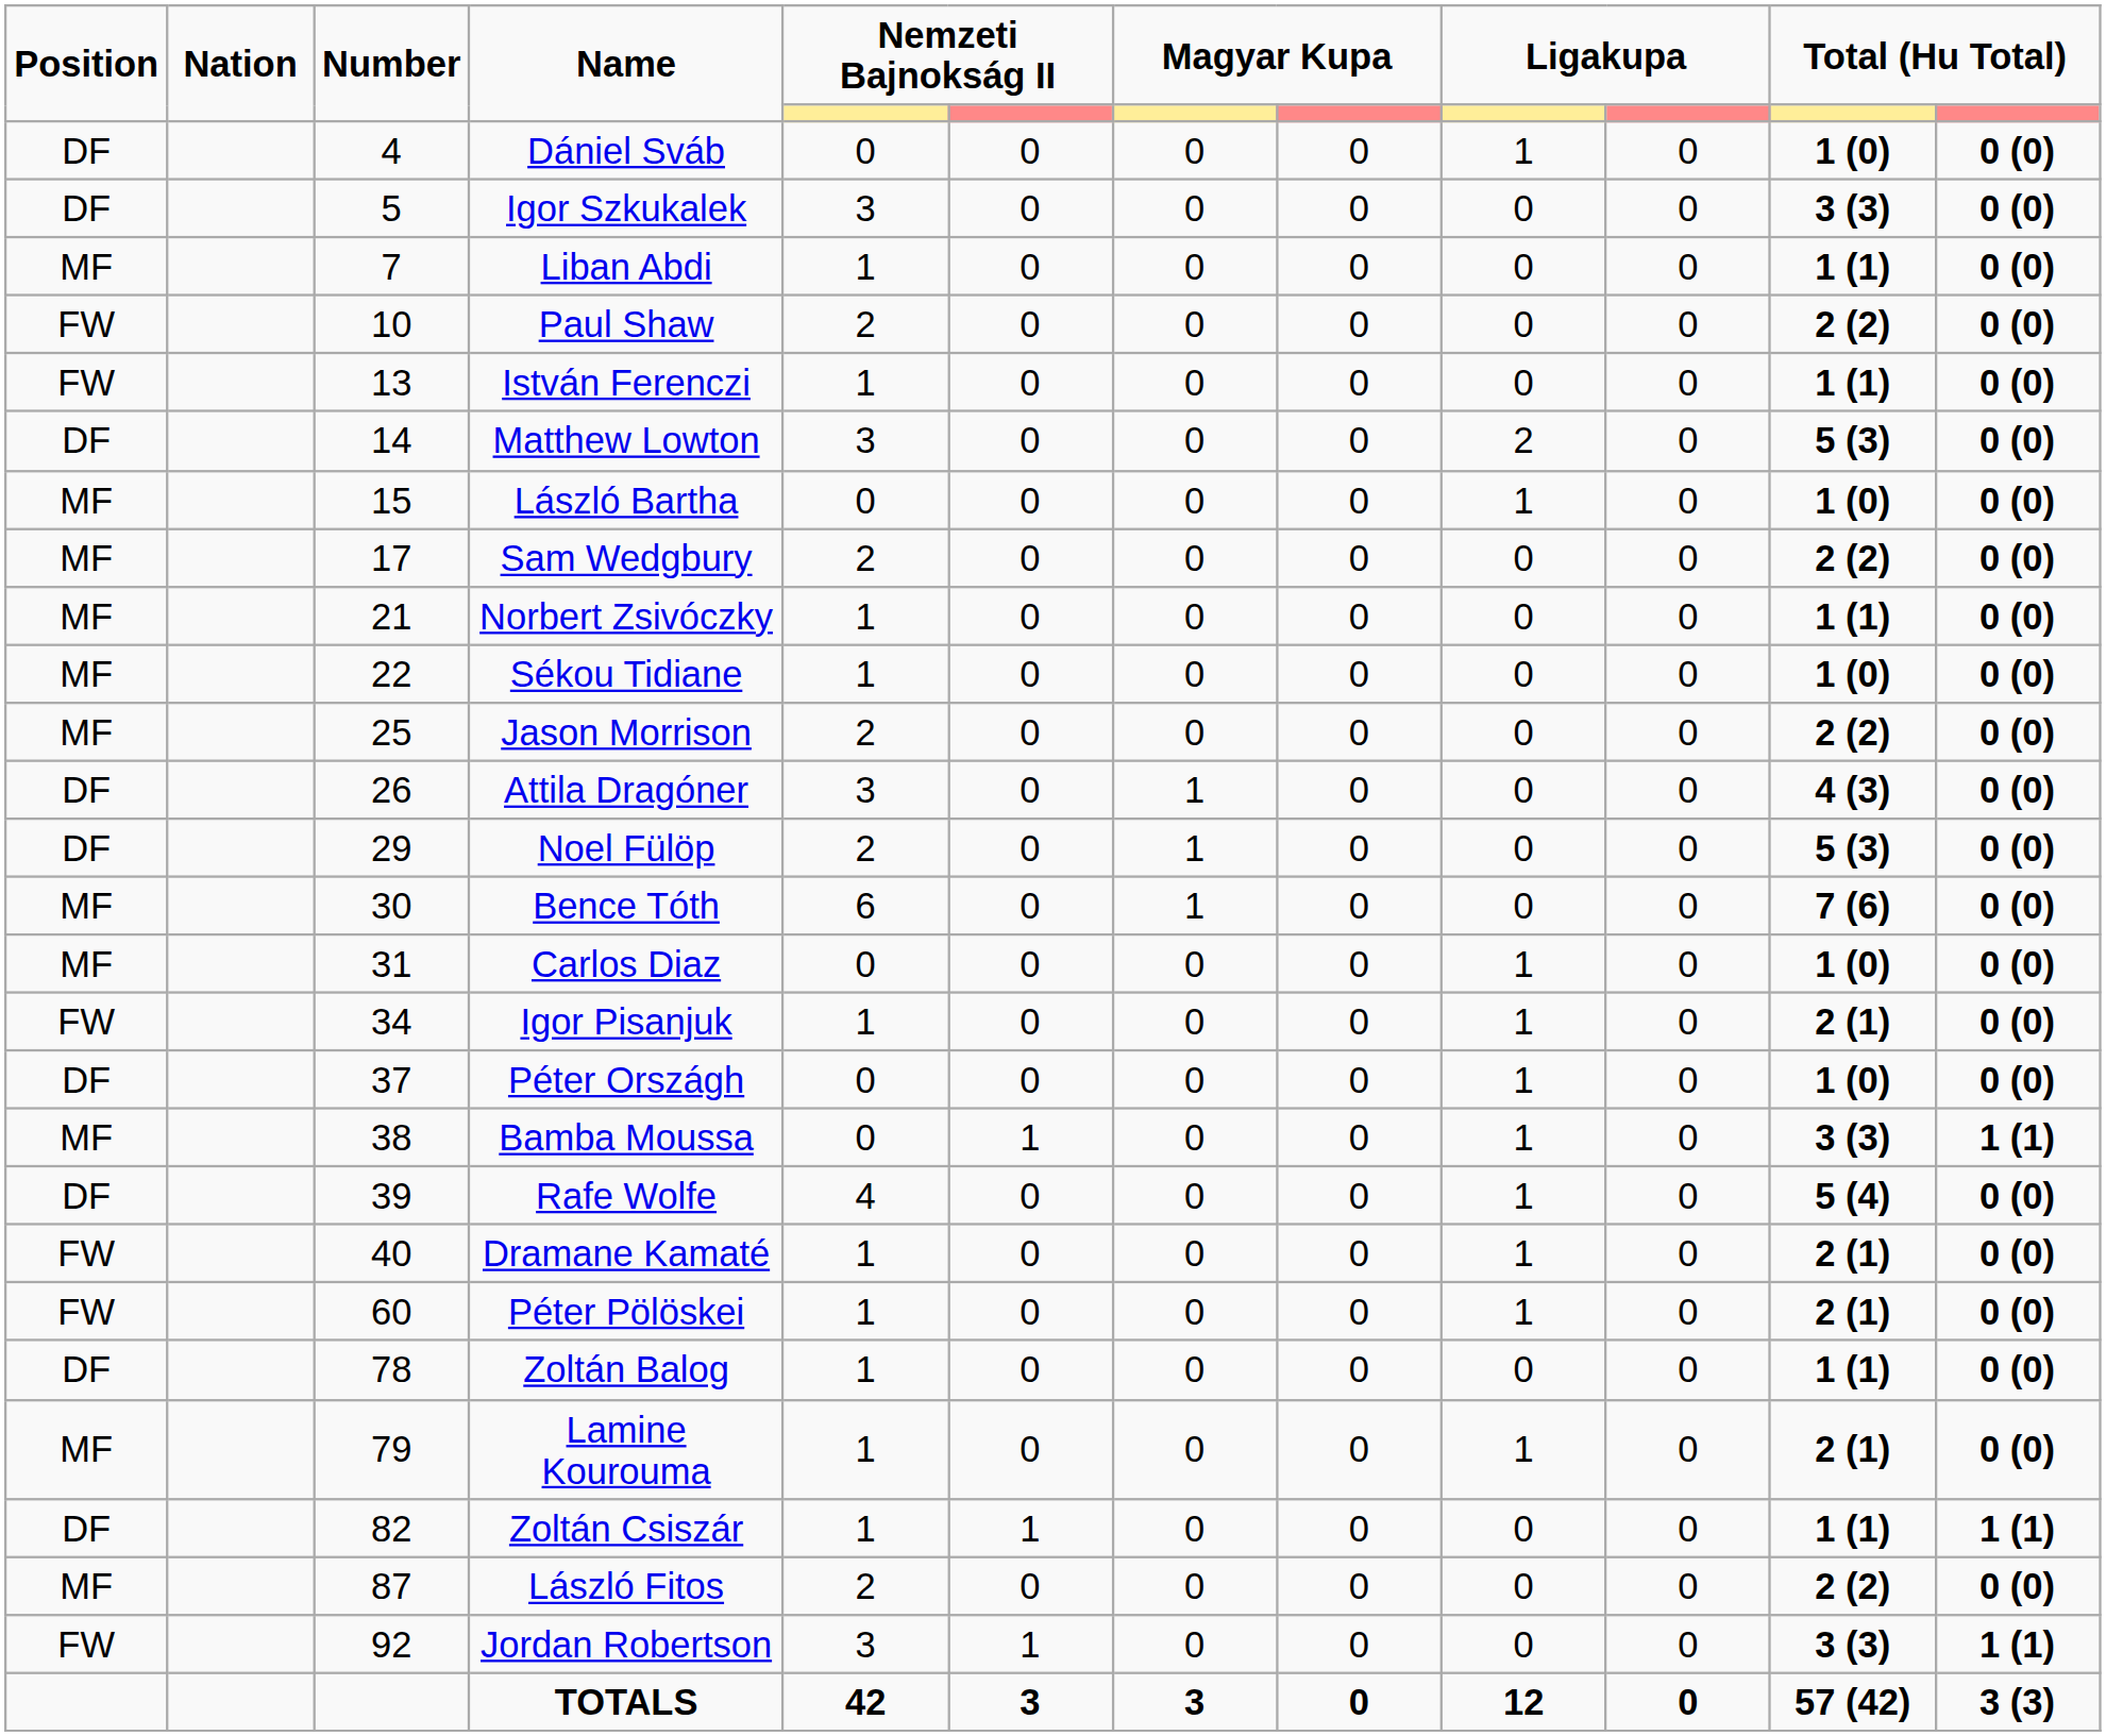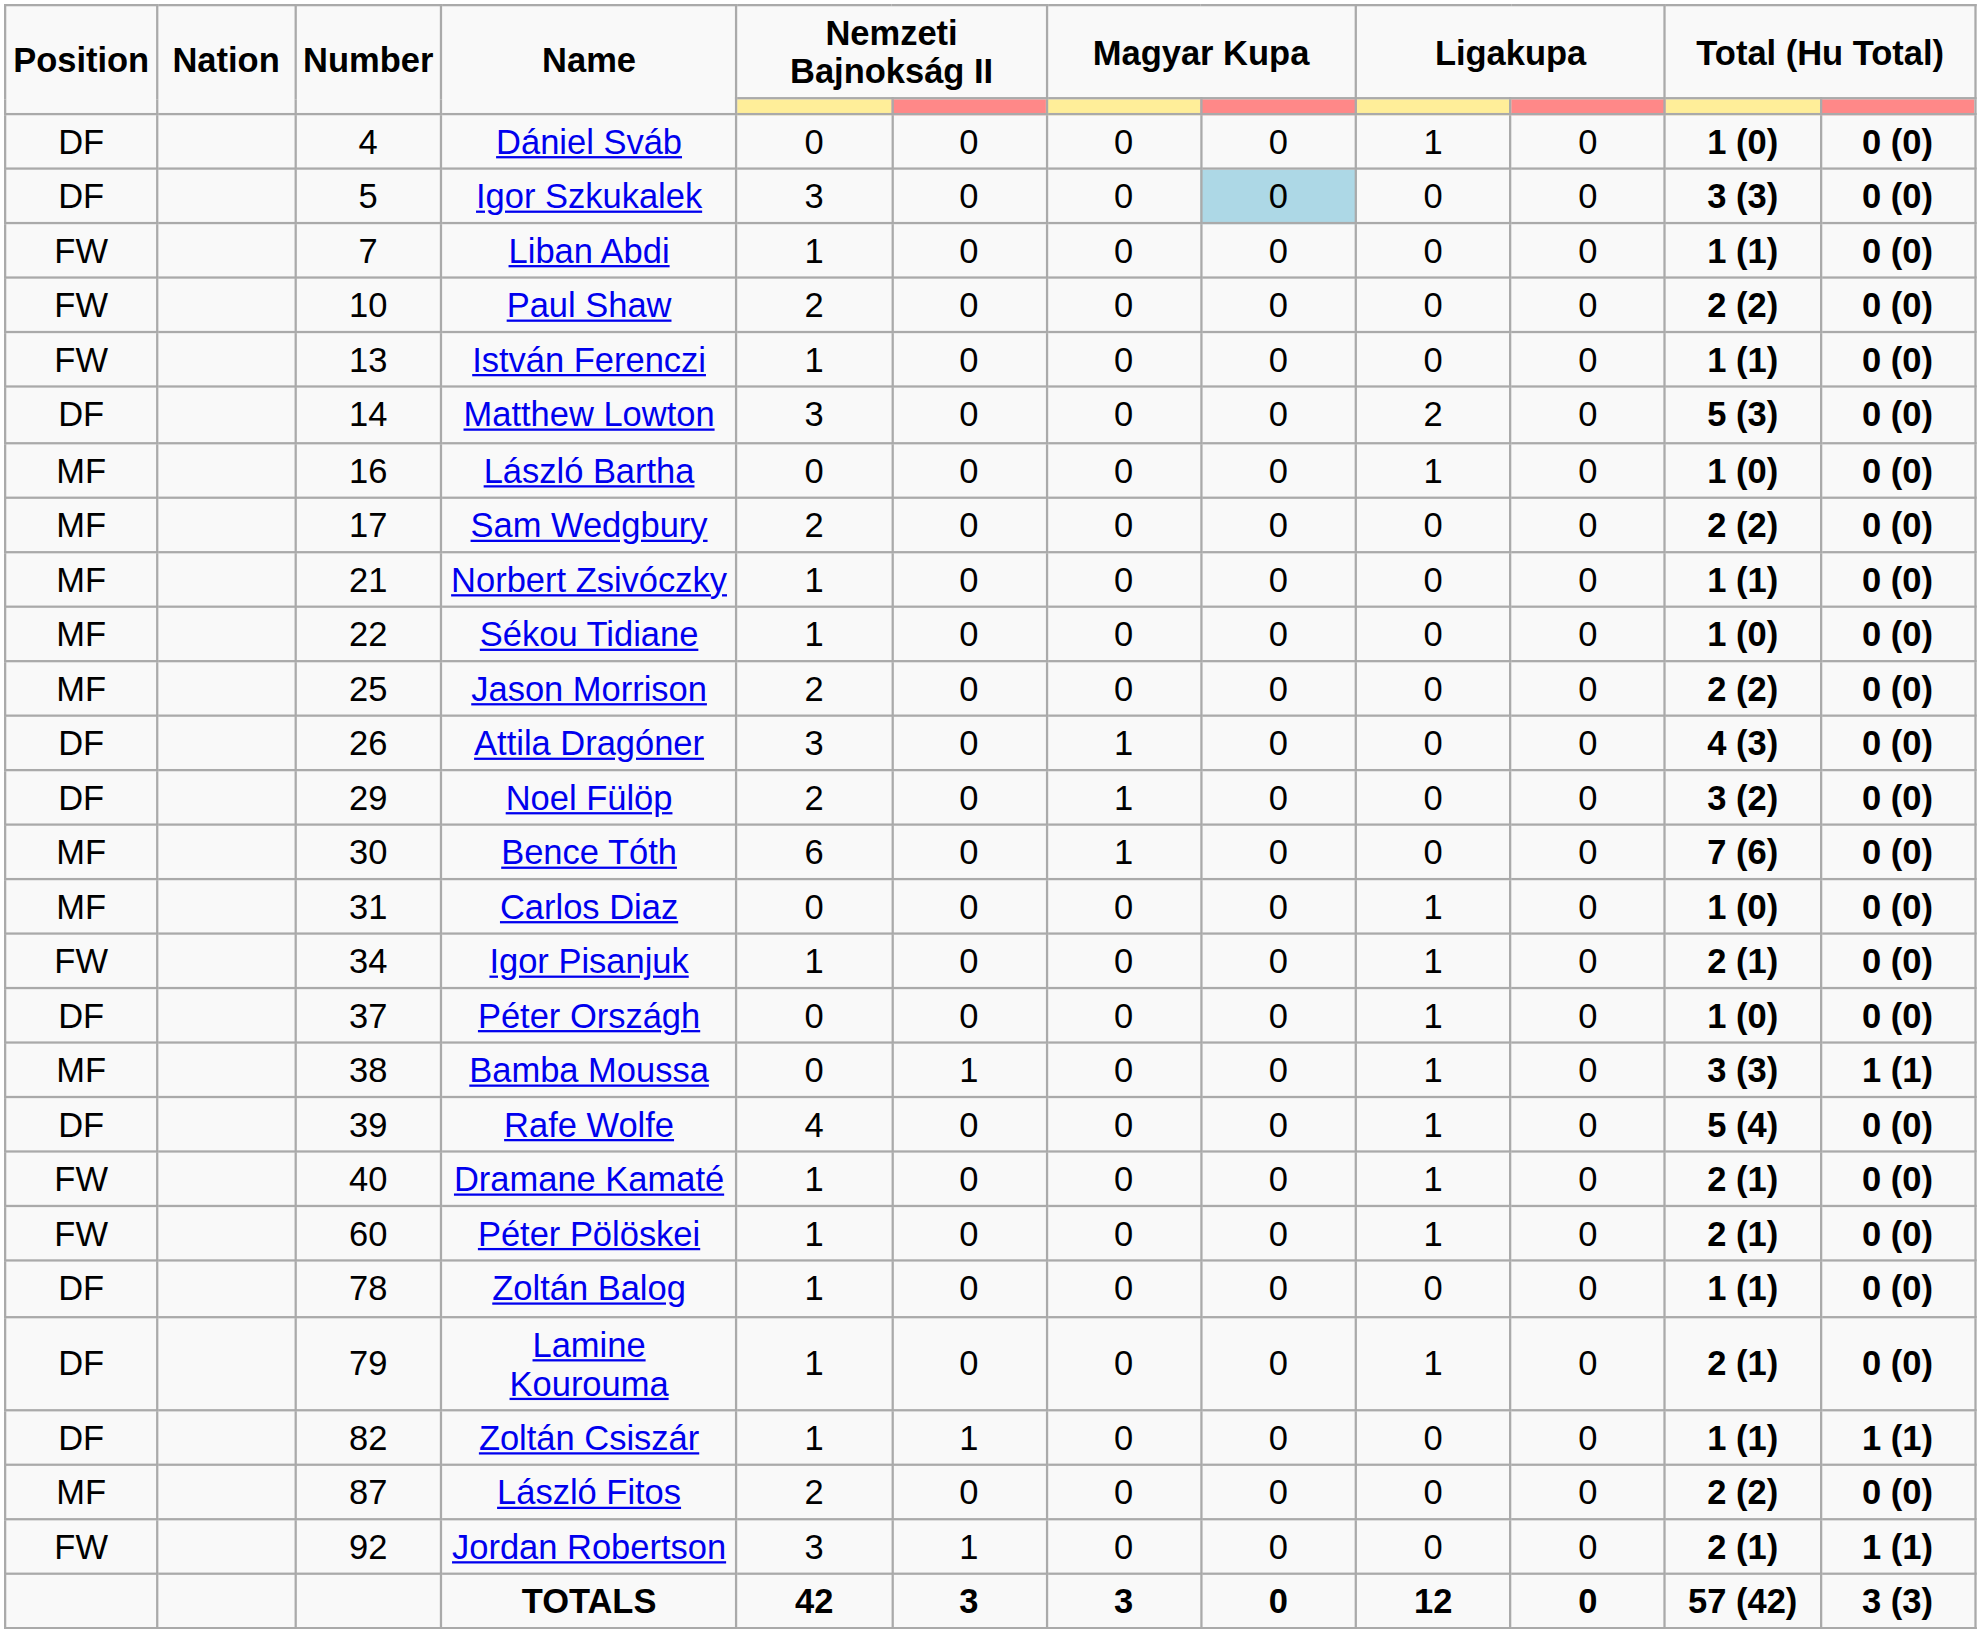 <table class="wikitable" style="font-size: 95%; text-align: center;">
 <tr>
 <td rowspan="2" width="5%" align="center"><strong>Position</strong></td>
 <td rowspan="2" width="7%" align="center"><strong>Nation</strong></td>
 <td rowspan="2" width="5%" align="center"><strong>Number</strong></td>
 <td rowspan="2" width="15%" align="center"><strong>Name</strong></td>
 <td colspan="2" align="center"><strong>Nemzeti Bajnokság II</strong></td>
 <td colspan="2" align="center"><strong>Magyar Kupa</strong></td>
 <td colspan="2" align="center"><strong>Ligakupa</strong></td>
 <td colspan="2" align="center"><strong>Total (Hu Total)</strong></td>
 </tr>
 <tr>
 <th width=60 style="background: #FFEE99"></th>
 <th width=60 style="background: #FF8888"></th>
 <th width=60 style="background: #FFEE99"></th>
 <th width=60 style="background: #FF8888"></th>
 <th width=60 style="background: #FFEE99"></th>
 <th width=60 style="background: #FF8888"></th>
 <th width=60 style="background: #FFEE99"></th>
 <th width=60 style="background: #FF8888"></th>
 </tr>
 <tr>
 <td>DF</td>
 <td></td>
 <td>4</td>
 <td><a href='#'>Dániel Sváb</a></td>
 <td>0</td>
 <td>0</td>
 <td>0</td>
 <td>0</td>
 <td>1</td>
 <td>0</td>
 <td><strong>1 (0)</strong></td>
 <td><strong>0 (0)</strong></td>
 </tr>
 <tr>
 <td>DF</td>
 <td></td>
 <td>5</td>
 <td><a href='#'>Igor Szkukalek</a></td>
 <td>3</td>
 <td>0</td>
 <td>0</td>
-<td>0</td>
+<td style="background: lightblue;">0</td>
 <td>0</td>
 <td>0</td>
 <td><strong>3 (3)</strong></td>
 <td><strong>0 (0)</strong></td>
 </tr>
 <tr>
-<td>MF</td>
+<td>FW</td>
 <td></td>
 <td>7</td>
 <td><a href='#'>Liban Abdi</a></td>
 <td>1</td>
 <td>0</td>
 <td>0</td>
 <td>0</td>
 <td>0</td>
 <td>0</td>
 <td><strong>1 (1)</strong></td>
 <td><strong>0 (0)</strong></td>
 </tr>
 <tr>
 <td>FW</td>
 <td></td>
 <td>10</td>
 <td><a href='#'>Paul Shaw</a></td>
 <td>2</td>
 <td>0</td>
 <td>0</td>
 <td>0</td>
 <td>0</td>
 <td>0</td>
 <td><strong>2 (2)</strong></td>
 <td><strong>0 (0)</strong></td>
 </tr>
 <tr>
 <td>FW</td>
 <td></td>
 <td>13</td>
 <td><a href='#'>István Ferenczi</a></td>
 <td>1</td>
 <td>0</td>
 <td>0</td>
 <td>0</td>
 <td>0</td>
 <td>0</td>
 <td><strong>1 (1)</strong></td>
 <td><strong>0 (0)</strong></td>
 </tr>
 <tr>
 <td>DF</td>
 <td></td>
 <td>14</td>
 <td><a href='#'>Matthew Lowton</a></td>
 <td>3</td>
 <td>0</td>
 <td>0</td>
 <td>0</td>
 <td>2</td>
 <td>0</td>
 <td><strong>5 (3)</strong></td>
 <td><strong>0 (0)</strong></td>
 </tr>
 <tr>
 <td>MF</td>
 <td></td>
-<td>15</td>
+<td>16</td>
 <td><a href='#'>László Bartha</a></td>
 <td>0</td>
 <td>0</td>
 <td>0</td>
 <td>0</td>
 <td>1</td>
 <td>0</td>
 <td><strong>1 (0)</strong></td>
 <td><strong>0 (0)</strong></td>
 </tr>
 <tr>
 <td>MF</td>
 <td></td>
 <td>17</td>
 <td><a href='#'>Sam Wedgbury</a></td>
 <td>2</td>
 <td>0</td>
 <td>0</td>
 <td>0</td>
 <td>0</td>
 <td>0</td>
 <td><strong>2 (2)</strong></td>
 <td><strong>0 (0)</strong></td>
 </tr>
 <tr>
 <td>MF</td>
 <td></td>
 <td>21</td>
 <td><a href='#'>Norbert Zsivóczky</a></td>
 <td>1</td>
 <td>0</td>
 <td>0</td>
 <td>0</td>
 <td>0</td>
 <td>0</td>
 <td><strong>1 (1)</strong></td>
 <td><strong>0 (0)</strong></td>
 </tr>
 <tr>
 <td>MF</td>
 <td></td>
 <td>22</td>
 <td><a href='#'>Sékou Tidiane</a></td>
 <td>1</td>
 <td>0</td>
 <td>0</td>
 <td>0</td>
 <td>0</td>
 <td>0</td>
 <td><strong>1 (0)</strong></td>
 <td><strong>0 (0)</strong></td>
 </tr>
 <tr>
 <td>MF</td>
 <td></td>
 <td>25</td>
 <td><a href='#'>Jason Morrison</a></td>
 <td>2</td>
 <td>0</td>
 <td>0</td>
 <td>0</td>
 <td>0</td>
 <td>0</td>
 <td><strong>2 (2)</strong></td>
 <td><strong>0 (0)</strong></td>
 </tr>
 <tr>
 <td>DF</td>
 <td></td>
 <td>26</td>
 <td><a href='#'>Attila Dragóner</a></td>
 <td>3</td>
 <td>0</td>
 <td>1</td>
 <td>0</td>
 <td>0</td>
 <td>0</td>
 <td><strong>4 (3)</strong></td>
 <td><strong>0 (0)</strong></td>
 </tr>
 <tr>
 <td>DF</td>
 <td></td>
 <td>29</td>
 <td><a href='#'>Noel Fülöp</a></td>
 <td>2</td>
 <td>0</td>
 <td>1</td>
 <td>0</td>
 <td>0</td>
 <td>0</td>
-<td><strong>5 (3)</strong></td>
+<td><strong>3 (2)</strong></td>
 <td><strong>0 (0)</strong></td>
 </tr>
 <tr>
 <td>MF</td>
 <td></td>
 <td>30</td>
 <td><a href='#'>Bence Tóth</a></td>
 <td>6</td>
 <td>0</td>
 <td>1</td>
 <td>0</td>
 <td>0</td>
 <td>0</td>
 <td><strong>7 (6)</strong></td>
 <td><strong>0 (0)</strong></td>
 </tr>
 <tr>
 <td>MF</td>
 <td></td>
 <td>31</td>
 <td><a href='#'>Carlos Diaz</a></td>
 <td>0</td>
 <td>0</td>
 <td>0</td>
 <td>0</td>
 <td>1</td>
 <td>0</td>
 <td><strong>1 (0)</strong></td>
 <td><strong>0 (0)</strong></td>
 </tr>
 <tr>
 <td>FW</td>
 <td></td>
 <td>34</td>
 <td><a href='#'>Igor Pisanjuk</a></td>
 <td>1</td>
 <td>0</td>
 <td>0</td>
 <td>0</td>
 <td>1</td>
 <td>0</td>
 <td><strong>2 (1)</strong></td>
 <td><strong>0 (0)</strong></td>
 </tr>
 <tr>
 <td>DF</td>
 <td></td>
 <td>37</td>
 <td><a href='#'>Péter Országh</a></td>
 <td>0</td>
 <td>0</td>
 <td>0</td>
 <td>0</td>
 <td>1</td>
 <td>0</td>
 <td><strong>1 (0)</strong></td>
 <td><strong>0 (0)</strong></td>
 </tr>
 <tr>
 <td>MF</td>
 <td></td>
 <td>38</td>
 <td><a href='#'>Bamba Moussa</a></td>
 <td>0</td>
 <td>1</td>
 <td>0</td>
 <td>0</td>
 <td>1</td>
 <td>0</td>
 <td><strong>3 (3)</strong></td>
 <td><strong>1 (1)</strong></td>
 </tr>
 <tr>
 <td>DF</td>
 <td></td>
 <td>39</td>
 <td><a href='#'>Rafe Wolfe</a></td>
 <td>4</td>
 <td>0</td>
 <td>0</td>
 <td>0</td>
 <td>1</td>
 <td>0</td>
 <td><strong>5 (4)</strong></td>
 <td><strong>0 (0)</strong></td>
 </tr>
 <tr>
 <td>FW</td>
 <td></td>
 <td>40</td>
 <td><a href='#'>Dramane Kamaté</a></td>
 <td>1</td>
 <td>0</td>
 <td>0</td>
 <td>0</td>
 <td>1</td>
 <td>0</td>
 <td><strong>2 (1)</strong></td>
 <td><strong>0 (0)</strong></td>
 </tr>
 <tr>
 <td>FW</td>
 <td></td>
 <td>60</td>
 <td><a href='#'>Péter Pölöskei</a></td>
 <td>1</td>
 <td>0</td>
 <td>0</td>
 <td>0</td>
 <td>1</td>
 <td>0</td>
 <td><strong>2 (1)</strong></td>
 <td><strong>0 (0)</strong></td>
 </tr>
 <tr>
 <td>DF</td>
 <td></td>
 <td>78</td>
 <td><a href='#'>Zoltán Balog</a></td>
 <td>1</td>
 <td>0</td>
 <td>0</td>
 <td>0</td>
 <td>0</td>
 <td>0</td>
 <td><strong>1 (1)</strong></td>
 <td><strong>0 (0)</strong></td>
 </tr>
 <tr>
-<td>MF</td>
+<td>DF</td>
 <td></td>
 <td>79</td>
 <td><a href='#'>Lamine Kourouma</a></td>
 <td>1</td>
 <td>0</td>
 <td>0</td>
 <td>0</td>
 <td>1</td>
 <td>0</td>
 <td><strong>2 (1)</strong></td>
 <td><strong>0 (0)</strong></td>
 </tr>
 <tr>
 <td>DF</td>
 <td></td>
 <td>82</td>
 <td><a href='#'>Zoltán Csiszár</a></td>
 <td>1</td>
 <td>1</td>
 <td>0</td>
 <td>0</td>
 <td>0</td>
 <td>0</td>
 <td><strong>1 (1)</strong></td>
 <td><strong>1 (1)</strong></td>
 </tr>
 <tr>
 <td>MF</td>
 <td></td>
 <td>87</td>
 <td><a href='#'>László Fitos</a></td>
 <td>2</td>
 <td>0</td>
 <td>0</td>
 <td>0</td>
 <td>0</td>
 <td>0</td>
 <td><strong>2 (2)</strong></td>
 <td><strong>0 (0)</strong></td>
 </tr>
 <tr>
 <td>FW</td>
 <td></td>
 <td>92</td>
 <td><a href='#'>Jordan Robertson</a></td>
 <td>3</td>
 <td>1</td>
 <td>0</td>
 <td>0</td>
 <td>0</td>
 <td>0</td>
-<td><strong>3 (3)</strong></td>
+<td><strong>2 (1)</strong></td>
 <td><strong>1 (1)</strong></td>
 </tr>
 <tr>
 <td></td>
 <td></td>
 <td></td>
 <td><strong>TOTALS</strong></td>
 <td><strong>42</strong></td>
 <td><strong>3</strong></td>
 <td><strong>3</strong></td>
 <td><strong>0</strong></td>
 <td><strong>12</strong></td>
 <td><strong>0</strong></td>
 <td><strong>57 (42)</strong></td>
 <td><strong>3 (3)</strong></td>
 </tr>
 <tr>
 </tr>
 </table>
